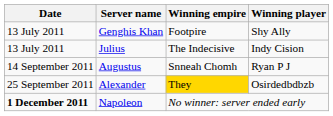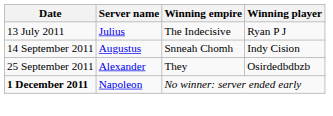 <table class="wikitable" border="1">
 <tr>
 <th>Date</th>
 <th>Server name</th>
 <th>Winning empire</th>
 <th>Winning player</th>
 </tr>
 <tr>
 <td>13 July 2011</td>
-<td><a href='#'>Genghis Khan</a></td>
-<td>Footpire</td>
-<td>Shy Ally</td>
-</tr>
-<tr>
-<td>13 July 2011</td>
 <td><a href='#'>Julius</a></td>
 <td>The Indecisive</td>
-<td>Indy Cision</td>
+<td>Ryan P J</td>
 </tr>
 <tr>
 <td>14 September 2011</td>
 <td><a href='#'>Augustus</a></td>
 <td>Snneah Chomh</td>
-<td>Ryan P J</td>
+<td>Indy Cision</td>
 </tr>
 <tr>
 <td>25 September 2011</td>
 <td><a href='#'>Alexander</a></td>
-<td style="background: gold;">They</td>
+<td>They</td>
 <td>Osirdedbdbzb</td>
 </tr>
 <tr>
 <td><strong>1 December 2011</strong></td>
 <td><a href='#'>Napoleon</a></td>
 <td colspan="2"><em>No winner: server ended early</em></td>
 </tr>
 </table>
